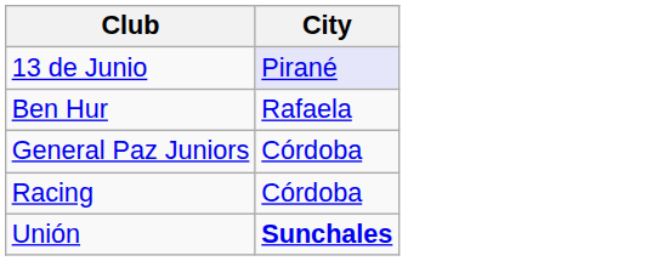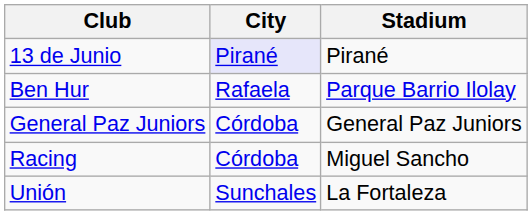 <table class="wikitable sortable">
 <tr>
 <th>Club</th>
 <th>City</th>
+<th>Stadium</th>
 </tr>
 <tr>
 <td> <a href='#'>13 de Junio</a></td>
 <td style="background: lavender;"><a href='#'>Pirané</a></td>
+<td>Pirané</td>
 </tr>
 <tr>
 <td> <a href='#'>Ben Hur</a></td>
 <td><a href='#'>Rafaela</a></td>
+<td><a href='#'>Parque Barrio Ilolay</a></td>
 </tr>
 <tr>
 <td> <a href='#'>General Paz Juniors</a></td>
 <td><a href='#'>Córdoba</a></td>
+<td>General Paz Juniors</td>
 </tr>
 <tr>
 <td> <a href='#'>Racing</a></td>
 <td><a href='#'>Córdoba</a></td>
+<td>Miguel Sancho</td>
 </tr>
 <tr>
 <td> <a href='#'>Unión</a></td>
-<td><strong><a href='#'>Sunchales</a></strong></td>
+<td><a href='#'>Sunchales</a></td>
+<td>La Fortaleza</td>
 </tr>
 </table>
